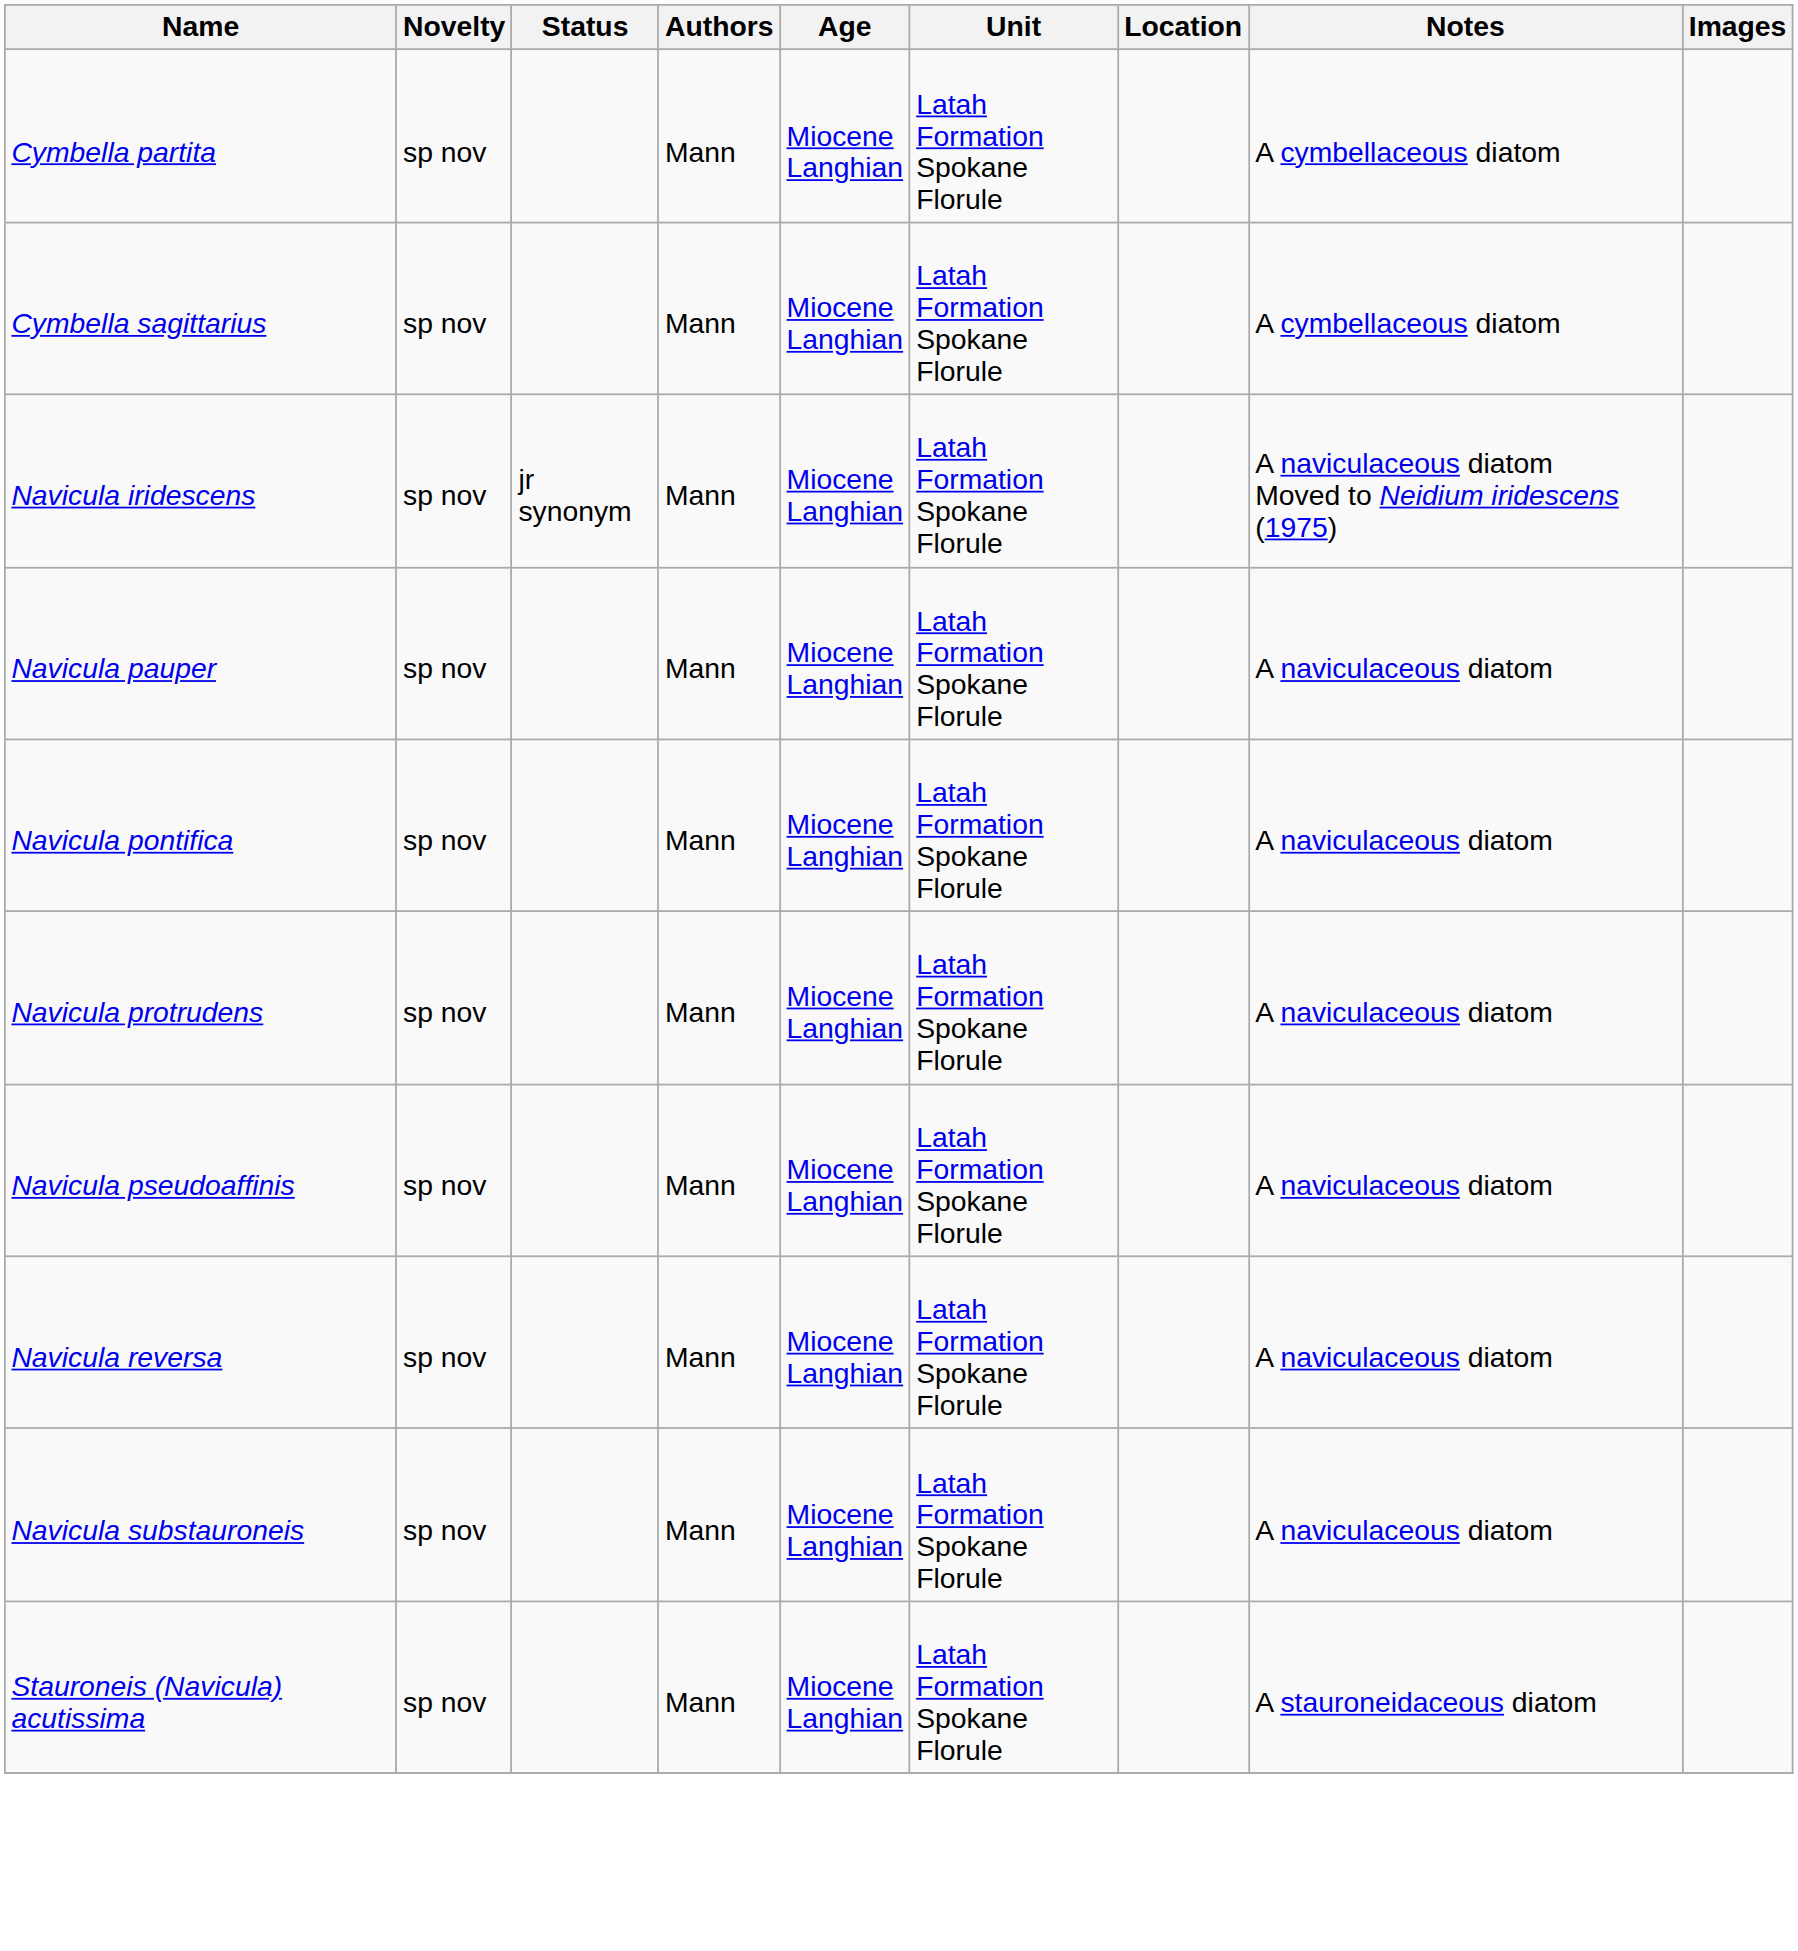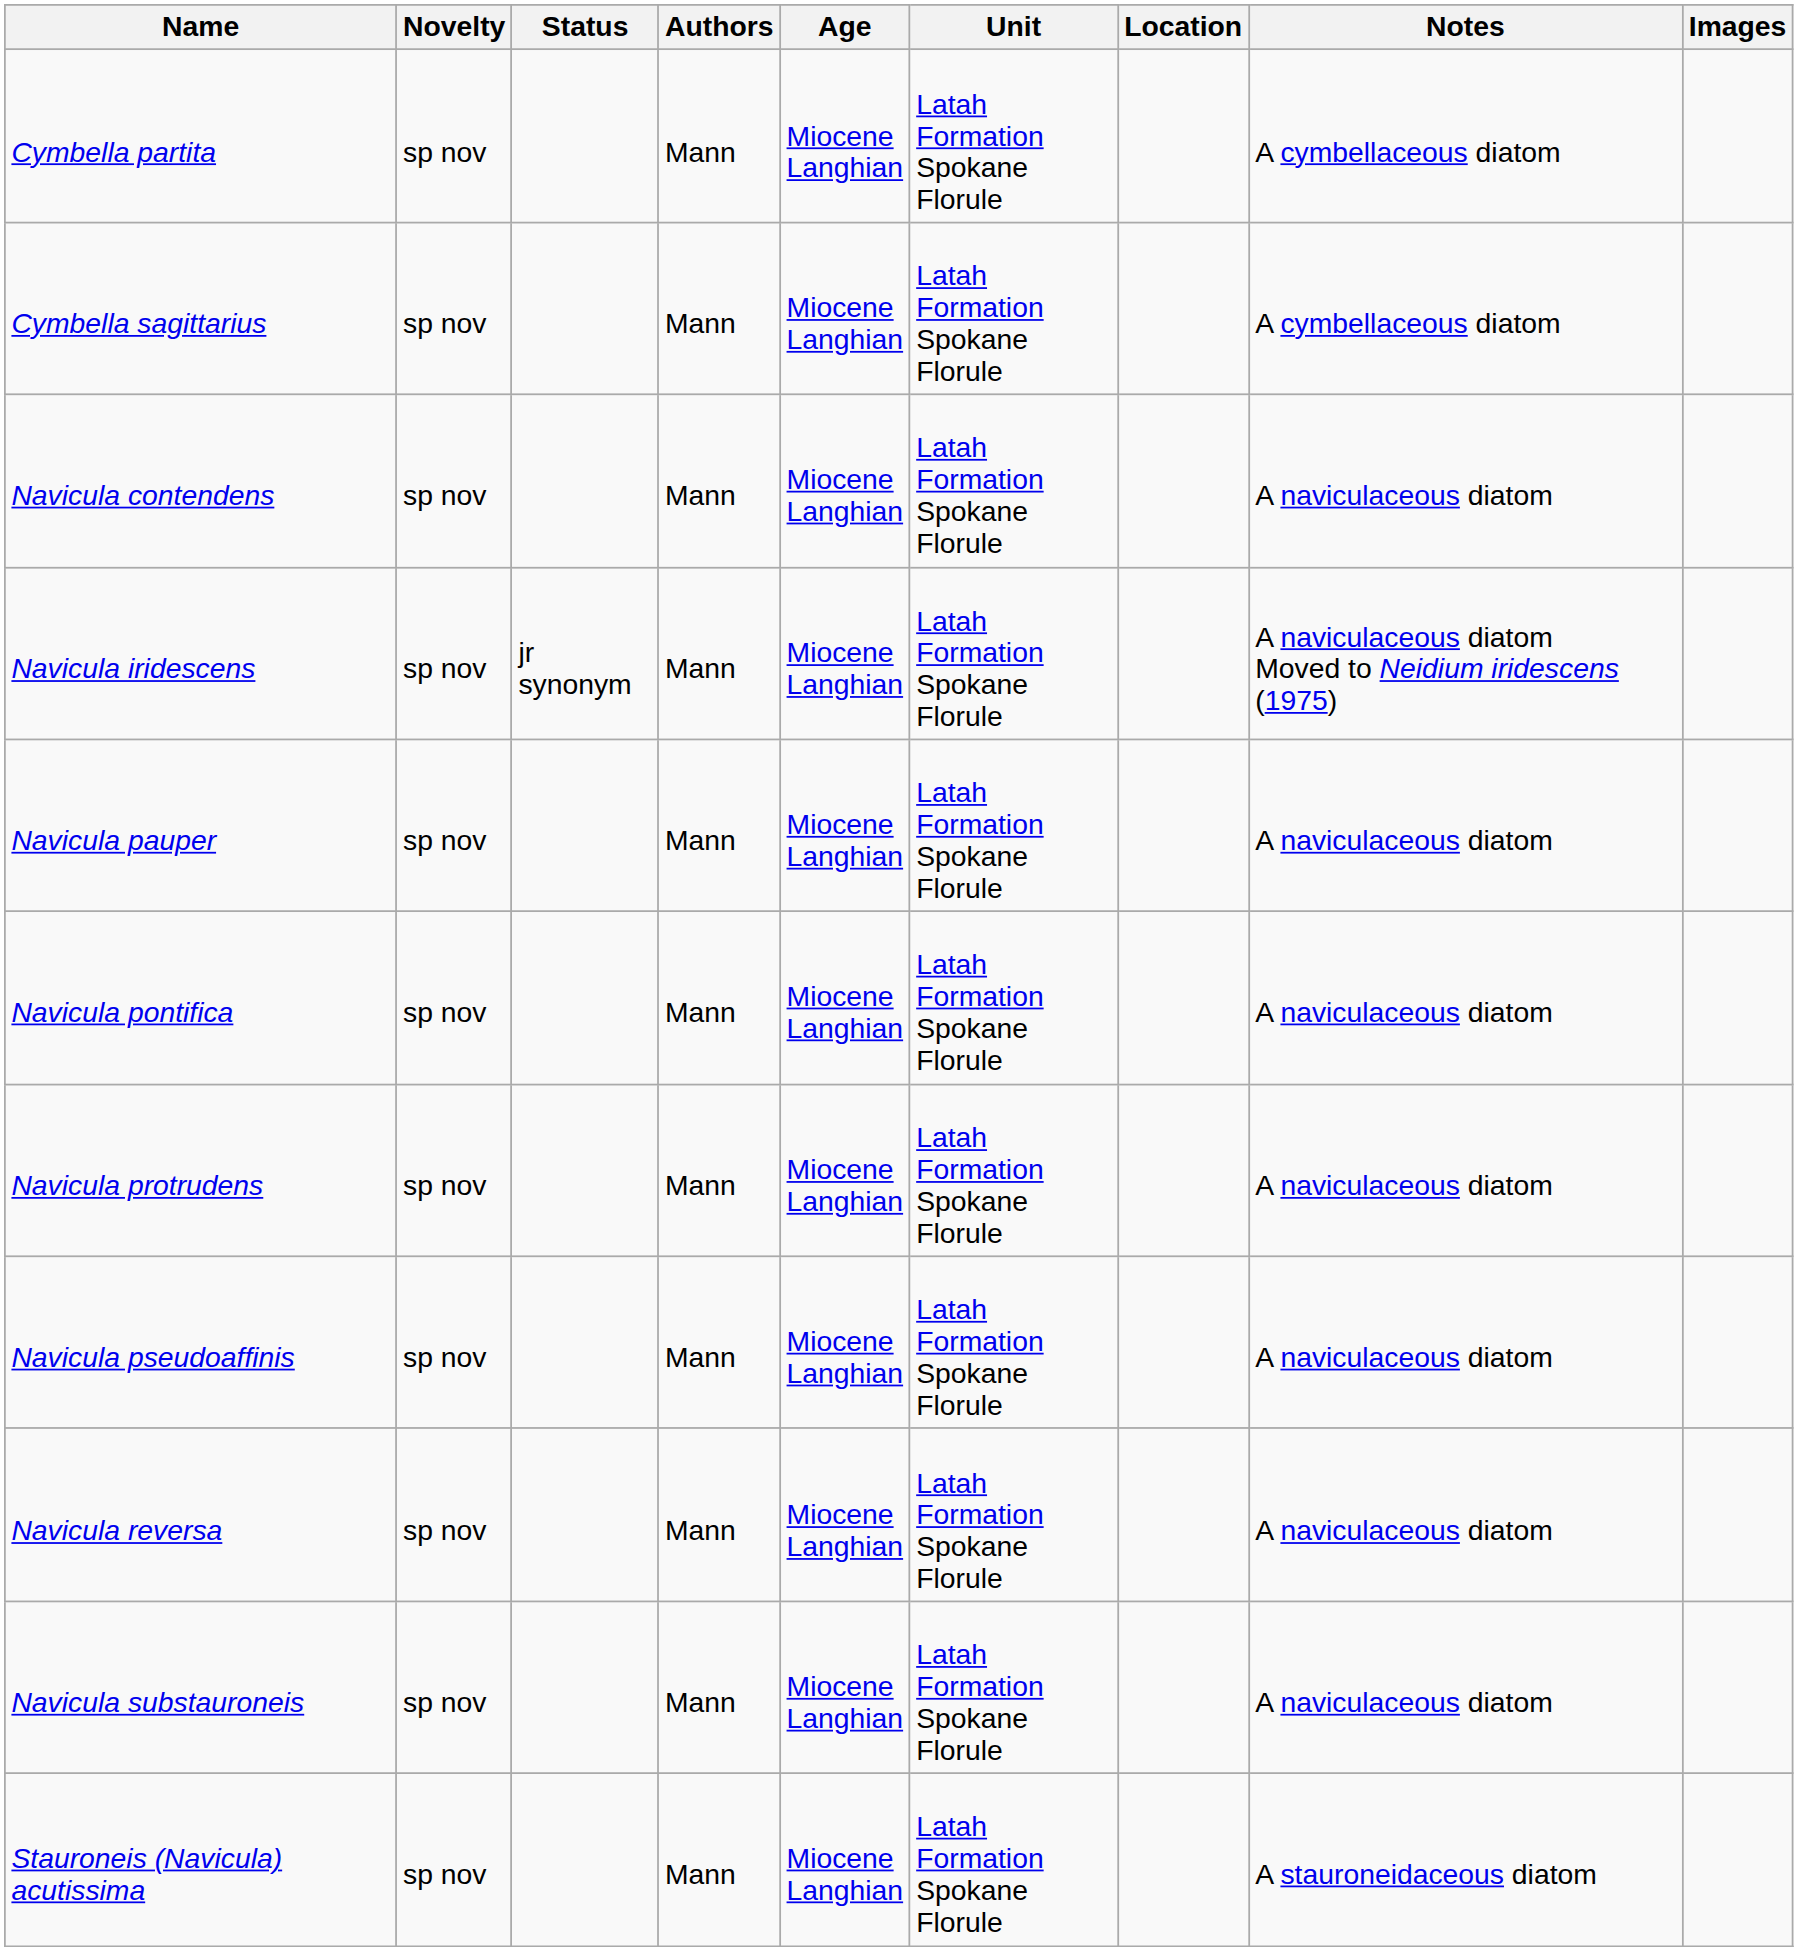 <table class="wikitable sortable" align="center" width="80%">
 <tr>
 <th>Name</th>
 <th>Novelty</th>
 <th>Status</th>
 <th>Authors</th>
 <th>Age</th>
 <th>Unit</th>
 <th>Location</th>
 <th>Notes</th>
 <th>Images</th>
 </tr>
 <tr>
 <td><br><em><a href='#'>Cymbella partita</a></em></td>
 <td><br>sp nov</td>
 <td></td>
 <td><br>Mann</td>
 <td><br><a href='#'>Miocene</a><br><a href='#'>Langhian</a></td>
 <td><br><a href='#'>Latah Formation</a><br>Spokane Florule</td>
 <td><br><br></td>
 <td><br>A <a href='#'>cymbellaceous</a> diatom</td>
 <td><br></td>
 </tr>
 <tr>
 <td><br><em><a href='#'>Cymbella sagittarius</a></em></td>
 <td><br>sp nov</td>
 <td></td>
 <td><br>Mann</td>
 <td><br><a href='#'>Miocene</a><br><a href='#'>Langhian</a></td>
 <td><br><a href='#'>Latah Formation</a><br>Spokane Florule</td>
 <td><br><br></td>
 <td><br>A <a href='#'>cymbellaceous</a> diatom</td>
+<td><br></td>
+</tr>
+<tr>
+<td><br><em><a href='#'>Navicula contendens</a></em></td>
+<td><br>sp nov</td>
+<td></td>
+<td><br>Mann</td>
+<td><br><a href='#'>Miocene</a><br><a href='#'>Langhian</a></td>
+<td><br><a href='#'>Latah Formation</a><br>Spokane Florule</td>
+<td><br><br></td>
+<td><br>A <a href='#'>naviculaceous</a> diatom</td>
 <td><br></td>
 </tr>
 <tr>
 <td><br><em><a href='#'>Navicula iridescens</a></em></td>
 <td><br>sp nov</td>
 <td><br>jr synonym</td>
 <td><br>Mann</td>
 <td><br><a href='#'>Miocene</a><br><a href='#'>Langhian</a></td>
 <td><br><a href='#'>Latah Formation</a><br>Spokane Florule</td>
 <td><br><br></td>
 <td><br>A <a href='#'>naviculaceous</a> diatom<br>Moved to <em><a href='#'>Neidium iridescens</a></em> (<a href='#'>1975</a>)</td>
 <td><br></td>
 </tr>
 <tr>
 <td><br><em><a href='#'>Navicula pauper</a></em></td>
 <td><br>sp nov</td>
 <td></td>
 <td><br>Mann</td>
 <td><br><a href='#'>Miocene</a><br><a href='#'>Langhian</a></td>
 <td><br><a href='#'>Latah Formation</a><br>Spokane Florule</td>
 <td><br><br></td>
 <td><br>A <a href='#'>naviculaceous</a> diatom</td>
 <td><br></td>
 </tr>
 <tr>
 <td><br><em><a href='#'>Navicula pontifica</a></em></td>
 <td><br>sp nov</td>
 <td></td>
 <td><br>Mann</td>
 <td><br><a href='#'>Miocene</a><br><a href='#'>Langhian</a></td>
 <td><br><a href='#'>Latah Formation</a><br>Spokane Florule</td>
 <td><br><br></td>
 <td><br>A <a href='#'>naviculaceous</a> diatom</td>
 <td><br></td>
 </tr>
 <tr>
 <td><br><em><a href='#'>Navicula protrudens</a></em></td>
 <td><br>sp nov</td>
 <td></td>
 <td><br>Mann</td>
 <td><br><a href='#'>Miocene</a><br><a href='#'>Langhian</a></td>
 <td><br><a href='#'>Latah Formation</a><br>Spokane Florule</td>
 <td><br><br></td>
 <td><br>A <a href='#'>naviculaceous</a> diatom</td>
 <td><br></td>
 </tr>
 <tr>
 <td><br><em><a href='#'>Navicula pseudoaffinis</a></em></td>
 <td><br>sp nov</td>
 <td></td>
 <td><br>Mann</td>
 <td><br><a href='#'>Miocene</a><br><a href='#'>Langhian</a></td>
 <td><br><a href='#'>Latah Formation</a><br>Spokane Florule</td>
 <td><br><br></td>
 <td><br>A <a href='#'>naviculaceous</a> diatom</td>
 <td><br></td>
 </tr>
 <tr>
 <td><br><em><a href='#'>Navicula reversa</a></em></td>
 <td><br>sp nov</td>
 <td></td>
 <td><br>Mann</td>
 <td><br><a href='#'>Miocene</a><br><a href='#'>Langhian</a></td>
 <td><br><a href='#'>Latah Formation</a><br>Spokane Florule</td>
 <td><br><br></td>
 <td><br>A <a href='#'>naviculaceous</a> diatom</td>
 <td><br></td>
 </tr>
 <tr>
 <td><br><em><a href='#'>Navicula substauroneis</a></em></td>
 <td><br>sp nov</td>
 <td></td>
 <td><br>Mann</td>
 <td><br><a href='#'>Miocene</a><br><a href='#'>Langhian</a></td>
 <td><br><a href='#'>Latah Formation</a><br>Spokane Florule</td>
 <td><br><br></td>
 <td><br>A <a href='#'>naviculaceous</a> diatom</td>
 <td><br></td>
 </tr>
 <tr>
 <td><br><em><a href='#'>Stauroneis (Navicula) acutissima</a></em></td>
 <td><br>sp nov</td>
 <td></td>
 <td><br>Mann</td>
 <td><br><a href='#'>Miocene</a><br><a href='#'>Langhian</a></td>
 <td><br><a href='#'>Latah Formation</a><br>Spokane Florule</td>
 <td><br><br></td>
 <td><br>A <a href='#'>stauroneidaceous</a> diatom</td>
 <td><br></td>
 </tr>
 <tr>
 </tr>
 </table>
